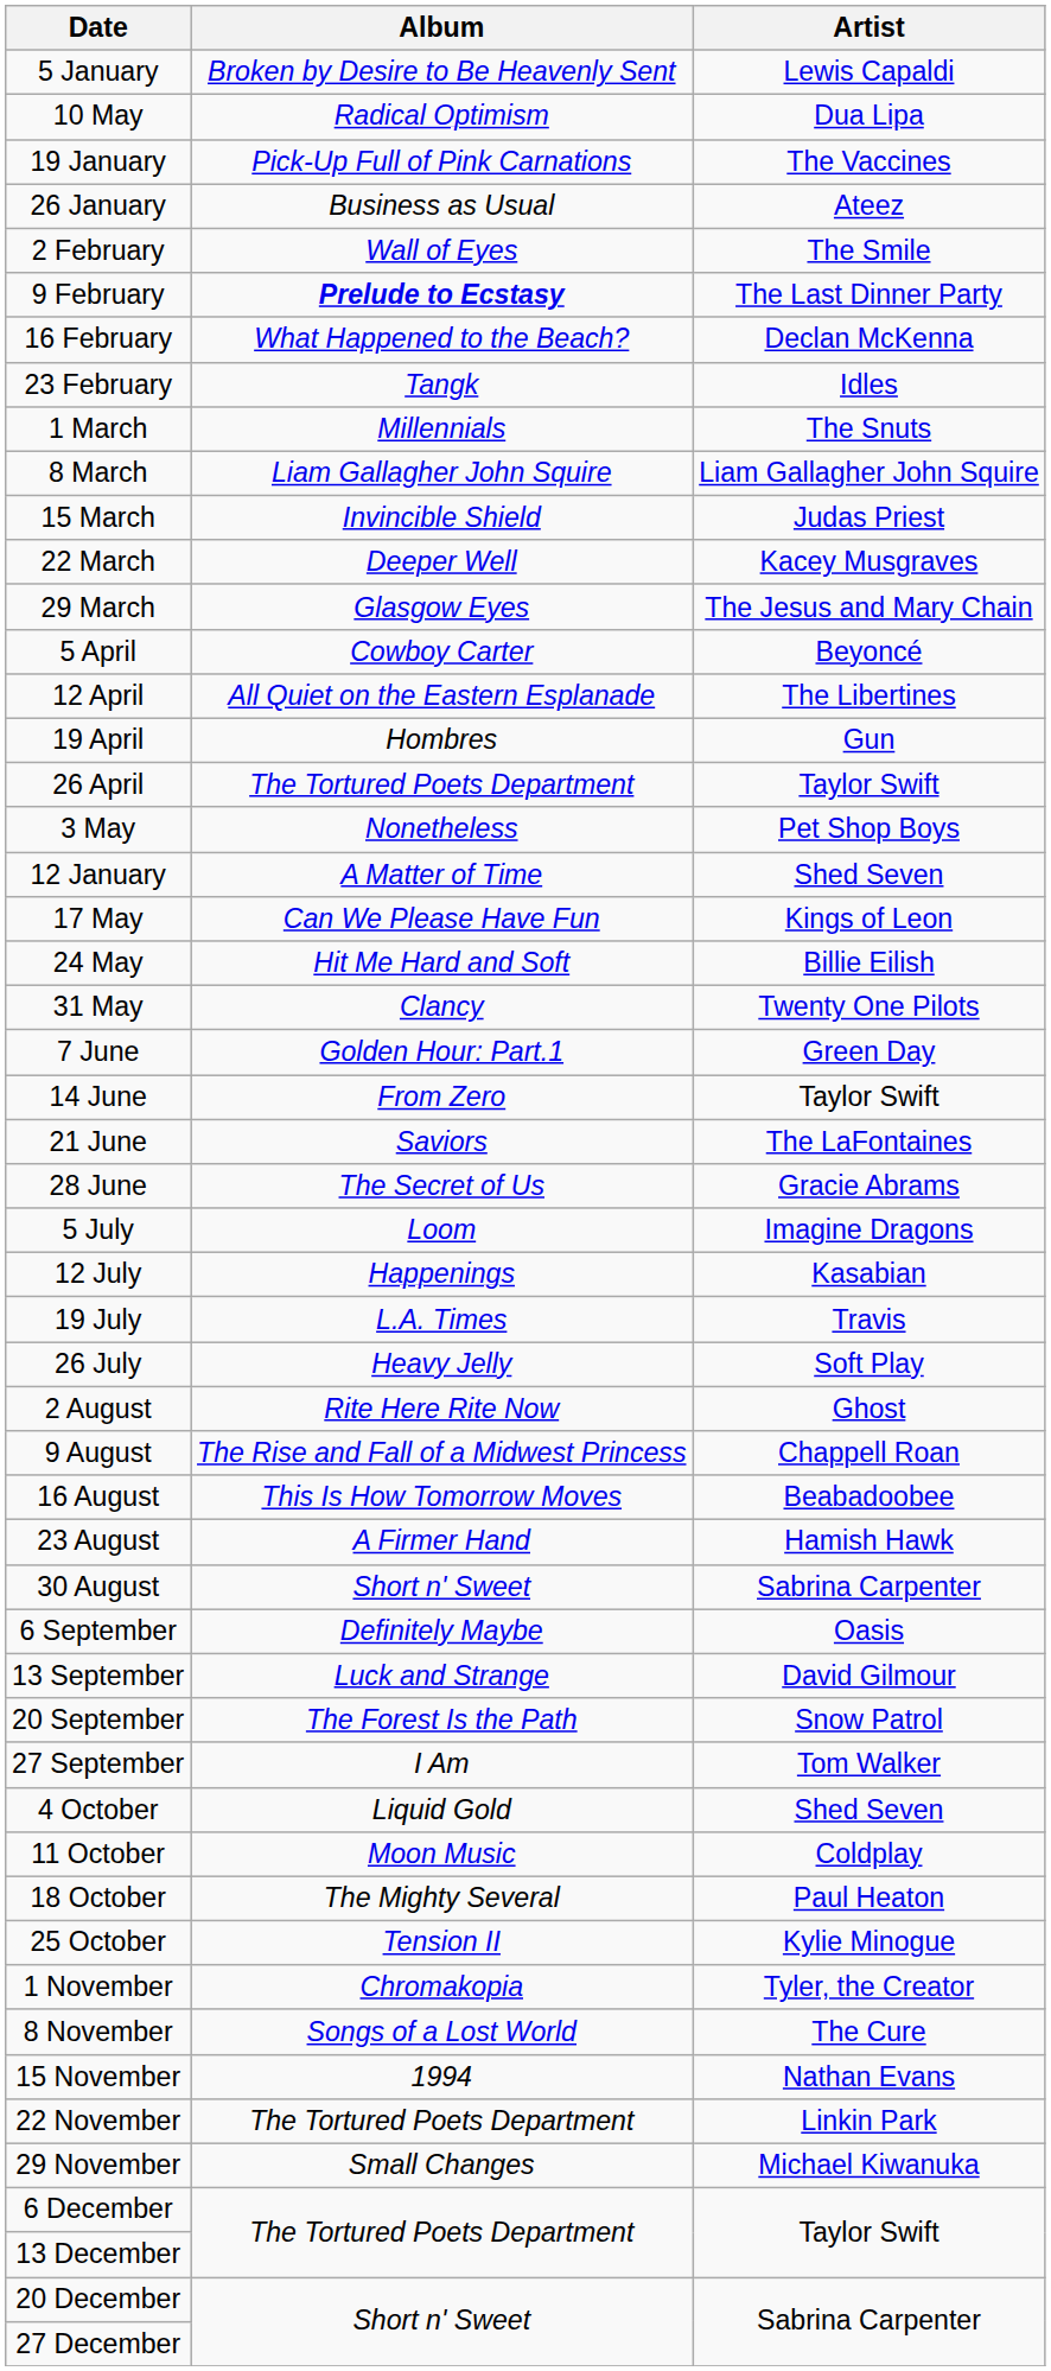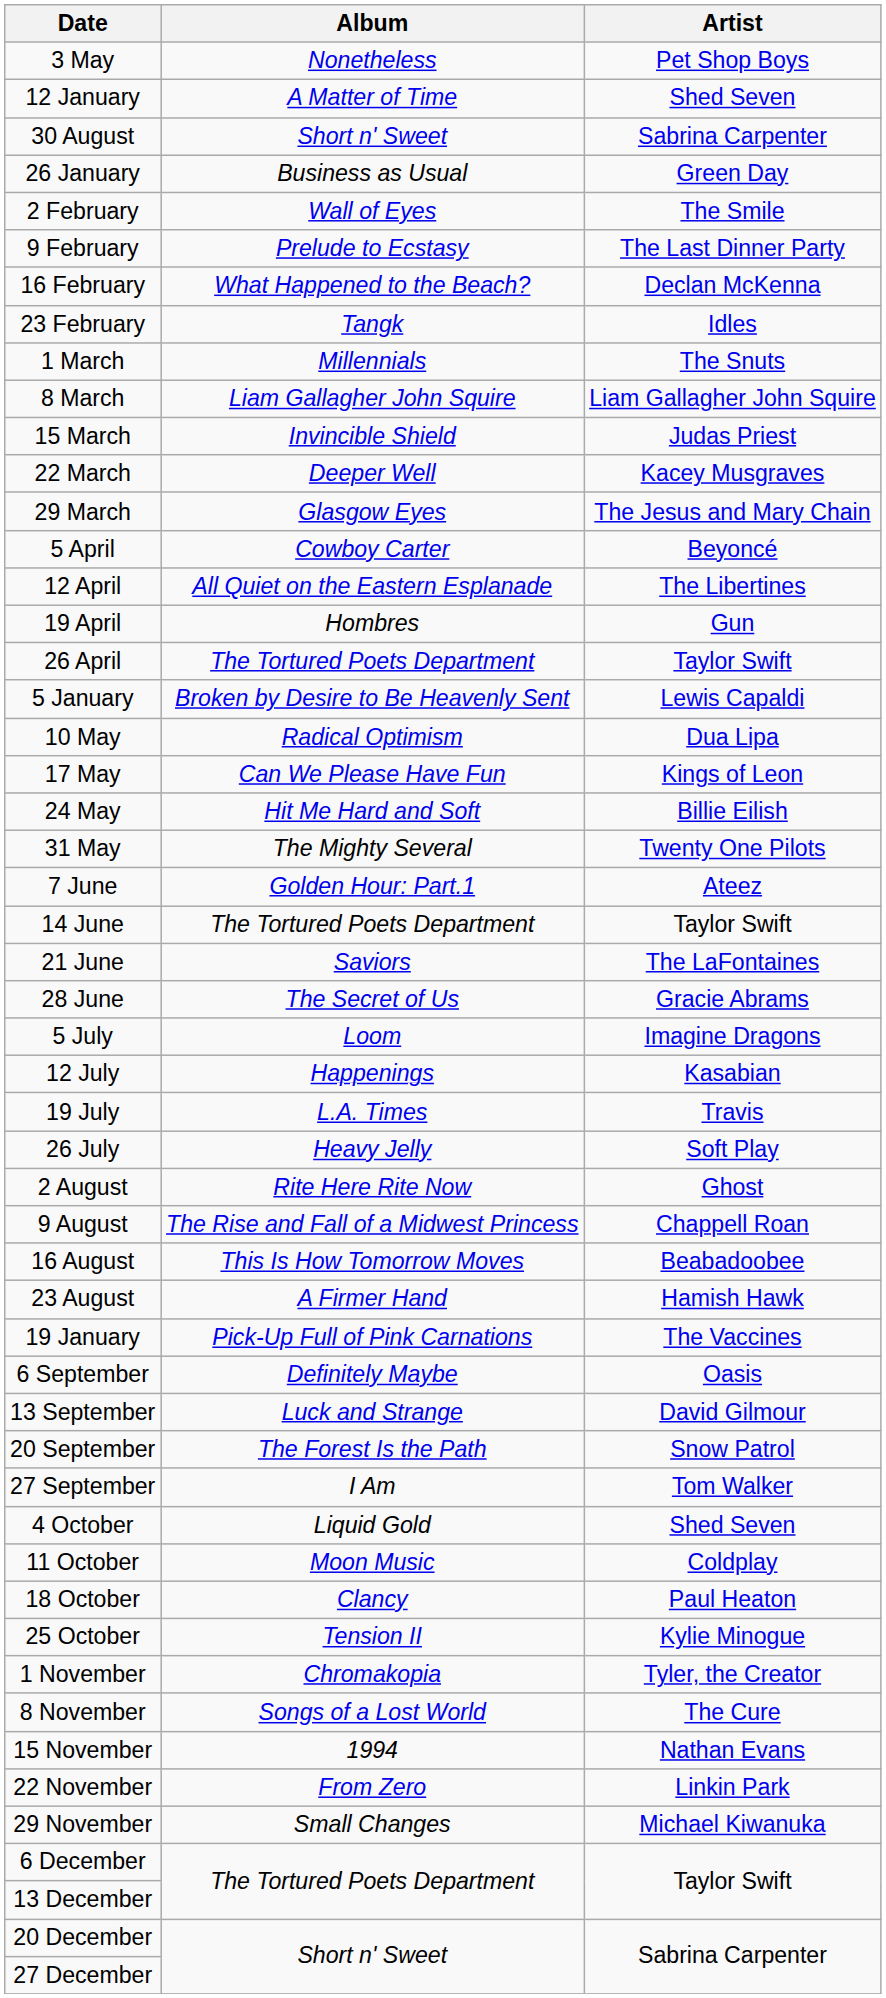 <table class="wikitable" style="font-size:97%; text-align:center;">
 <tr>
 <th>Date</th>
 <th>Album</th>
 <th>Artist</th>
 </tr>
 <tr>
-<td>5 January</td>
-<td><em><a href='#'>Broken by Desire to Be Heavenly Sent</a></em></td>
-<td><a href='#'>Lewis Capaldi</a></td>
+<td>3 May</td>
+<td><em><a href='#'>Nonetheless</a></em></td>
+<td><a href='#'>Pet Shop Boys</a></td>
 </tr>
 <tr>
-<td>10 May</td>
-<td><em><a href='#'>Radical Optimism</a></em></td>
-<td><a href='#'>Dua Lipa</a></td>
+<td>12 January</td>
+<td><em><a href='#'>A Matter of Time</a></em></td>
+<td><a href='#'>Shed Seven</a></td>
 </tr>
 <tr>
-<td>19 January</td>
-<td><em><a href='#'>Pick-Up Full of Pink Carnations</a></em></td>
-<td><a href='#'>The Vaccines</a></td>
+<td>30 August</td>
+<td><em><a href='#'>Short n' Sweet</a></em></td>
+<td><a href='#'>Sabrina Carpenter</a></td>
 </tr>
 <tr>
 <td>26 January</td>
 <td><em>Business as Usual</em></td>
-<td><a href='#'>Ateez</a></td>
+<td><a href='#'>Green Day</a></td>
 </tr>
 <tr>
 <td>2 February</td>
 <td><em><a href='#'>Wall of Eyes</a></em></td>
 <td><a href='#'>The Smile</a></td>
 </tr>
 <tr>
 <td>9 February</td>
-<td><strong><em><a href='#'>Prelude to Ecstasy</a></em></strong></td>
+<td><em><a href='#'>Prelude to Ecstasy</a></em></td>
 <td><a href='#'>The Last Dinner Party</a></td>
 </tr>
 <tr>
 <td>16 February</td>
 <td><em><a href='#'>What Happened to the Beach?</a></em></td>
 <td><a href='#'>Declan McKenna</a></td>
 </tr>
 <tr>
 <td>23 February</td>
 <td><em><a href='#'>Tangk</a></em></td>
 <td><a href='#'>Idles</a></td>
 </tr>
 <tr>
 <td>1 March</td>
 <td><em><a href='#'>Millennials</a></em></td>
 <td><a href='#'>The Snuts</a></td>
 </tr>
 <tr>
 <td>8 March</td>
 <td><em><a href='#'>Liam Gallagher John Squire</a></em></td>
 <td><a href='#'>Liam Gallagher John Squire</a></td>
 </tr>
 <tr>
 <td>15 March</td>
 <td><em><a href='#'>Invincible Shield</a></em></td>
 <td><a href='#'>Judas Priest</a></td>
 </tr>
 <tr>
 <td>22 March</td>
 <td><em><a href='#'>Deeper Well</a></em></td>
 <td><a href='#'>Kacey Musgraves</a></td>
 </tr>
 <tr>
 <td>29 March</td>
 <td><em><a href='#'>Glasgow Eyes</a></em></td>
 <td><a href='#'>The Jesus and Mary Chain</a></td>
 </tr>
 <tr>
 <td>5 April</td>
 <td><em><a href='#'>Cowboy Carter</a></em></td>
 <td><a href='#'>Beyoncé</a></td>
 </tr>
 <tr>
 <td>12 April</td>
 <td><em><a href='#'>All Quiet on the Eastern Esplanade</a></em></td>
 <td><a href='#'>The Libertines</a></td>
 </tr>
 <tr>
 <td>19 April</td>
 <td><em>Hombres</em></td>
 <td><a href='#'>Gun</a></td>
 </tr>
 <tr>
 <td>26 April</td>
 <td><em><a href='#'>The Tortured Poets Department</a></em></td>
 <td><a href='#'>Taylor Swift</a></td>
 </tr>
 <tr>
-<td>3 May</td>
-<td><em><a href='#'>Nonetheless</a></em></td>
-<td><a href='#'>Pet Shop Boys</a></td>
+<td>5 January</td>
+<td><em><a href='#'>Broken by Desire to Be Heavenly Sent</a></em></td>
+<td><a href='#'>Lewis Capaldi</a></td>
 </tr>
 <tr>
-<td>12 January</td>
-<td><em><a href='#'>A Matter of Time</a></em></td>
-<td><a href='#'>Shed Seven</a></td>
+<td>10 May</td>
+<td><em><a href='#'>Radical Optimism</a></em></td>
+<td><a href='#'>Dua Lipa</a></td>
 </tr>
 <tr>
 <td>17 May</td>
 <td><em><a href='#'>Can We Please Have Fun</a></em></td>
 <td><a href='#'>Kings of Leon</a></td>
 </tr>
 <tr>
 <td>24 May</td>
 <td><em><a href='#'>Hit Me Hard and Soft</a></em></td>
 <td><a href='#'>Billie Eilish</a></td>
 </tr>
 <tr>
 <td>31 May</td>
-<td><em><a href='#'>Clancy</a></em></td>
+<td><em>The Mighty Several</em></td>
 <td><a href='#'>Twenty One Pilots</a></td>
 </tr>
 <tr>
 <td>7 June</td>
 <td><em><a href='#'>Golden Hour: Part.1</a></em></td>
-<td><a href='#'>Green Day</a></td>
+<td><a href='#'>Ateez</a></td>
 </tr>
 <tr>
 <td>14 June</td>
-<td><em><a href='#'>From Zero</a></em></td>
+<td><em>The Tortured Poets Department</em></td>
 <td>Taylor Swift</td>
 </tr>
 <tr>
 <td>21 June</td>
 <td><em><a href='#'>Saviors</a></em></td>
 <td><a href='#'>The LaFontaines</a></td>
 </tr>
 <tr>
 <td>28 June</td>
 <td><em><a href='#'>The Secret of Us</a></em></td>
 <td><a href='#'>Gracie Abrams</a></td>
 </tr>
 <tr>
 <td>5 July</td>
 <td><em><a href='#'>Loom</a></em></td>
 <td><a href='#'>Imagine Dragons</a></td>
 </tr>
 <tr>
 <td>12 July</td>
 <td><em><a href='#'>Happenings</a></em></td>
 <td><a href='#'>Kasabian</a></td>
 </tr>
 <tr>
 <td>19 July</td>
 <td><em><a href='#'>L.A. Times</a></em></td>
 <td><a href='#'>Travis</a></td>
 </tr>
 <tr>
 <td>26 July</td>
 <td><em><a href='#'>Heavy Jelly</a></em></td>
 <td><a href='#'>Soft Play</a></td>
 </tr>
 <tr>
 <td>2 August</td>
 <td><em><a href='#'>Rite Here Rite Now</a></em></td>
 <td><a href='#'>Ghost</a></td>
 </tr>
 <tr>
 <td>9 August</td>
 <td><em><a href='#'>The Rise and Fall of a Midwest Princess</a></em></td>
 <td><a href='#'>Chappell Roan</a></td>
 </tr>
 <tr>
 <td>16 August</td>
 <td><em><a href='#'>This Is How Tomorrow Moves</a></em></td>
 <td><a href='#'>Beabadoobee</a></td>
 </tr>
 <tr>
 <td>23 August</td>
 <td><em><a href='#'>A Firmer Hand</a></em></td>
 <td><a href='#'>Hamish Hawk</a></td>
 </tr>
 <tr>
-<td>30 August</td>
-<td><em><a href='#'>Short n' Sweet</a></em></td>
-<td><a href='#'>Sabrina Carpenter</a></td>
+<td>19 January</td>
+<td><em><a href='#'>Pick-Up Full of Pink Carnations</a></em></td>
+<td><a href='#'>The Vaccines</a></td>
 </tr>
 <tr>
 <td>6 September</td>
 <td><em><a href='#'>Definitely Maybe</a></em></td>
 <td><a href='#'>Oasis</a></td>
 </tr>
 <tr>
 <td>13 September</td>
 <td><em><a href='#'>Luck and Strange</a></em></td>
 <td><a href='#'>David Gilmour</a></td>
 </tr>
 <tr>
 <td>20 September</td>
 <td><em><a href='#'>The Forest Is the Path</a></em></td>
 <td><a href='#'>Snow Patrol</a></td>
 </tr>
 <tr>
 <td>27 September</td>
 <td><em>I Am</em></td>
 <td><a href='#'>Tom Walker</a></td>
 </tr>
 <tr>
 <td>4 October</td>
 <td><em>Liquid Gold</em></td>
 <td><a href='#'>Shed Seven</a></td>
 </tr>
 <tr>
 <td>11 October</td>
 <td><em><a href='#'>Moon Music</a></em></td>
 <td><a href='#'>Coldplay</a></td>
 </tr>
 <tr>
 <td>18 October</td>
-<td><em>The Mighty Several</em></td>
+<td><em><a href='#'>Clancy</a></em></td>
 <td><a href='#'>Paul Heaton</a></td>
 </tr>
 <tr>
 <td>25 October</td>
 <td><em><a href='#'>Tension II</a></em></td>
 <td><a href='#'>Kylie Minogue</a></td>
 </tr>
 <tr>
 <td>1 November</td>
 <td><em><a href='#'>Chromakopia</a></em></td>
 <td><a href='#'>Tyler, the Creator</a></td>
 </tr>
 <tr>
 <td>8 November</td>
 <td><em><a href='#'>Songs of a Lost World</a></em></td>
 <td><a href='#'>The Cure</a></td>
 </tr>
 <tr>
 <td>15 November</td>
 <td><em>1994</em></td>
 <td><a href='#'>Nathan Evans</a></td>
 </tr>
 <tr>
 <td>22 November</td>
-<td><em>The Tortured Poets Department</em></td>
+<td><em><a href='#'>From Zero</a></em></td>
 <td><a href='#'>Linkin Park</a></td>
 </tr>
 <tr>
 <td>29 November</td>
 <td><em>Small Changes</em></td>
 <td><a href='#'>Michael Kiwanuka</a></td>
 </tr>
 <tr>
 <td>6 December</td>
 <td rowspan="2"><em>The Tortured Poets Department</em></td>
 <td rowspan="2">Taylor Swift</td>
 </tr>
 <tr>
 <td>13 December</td>
 </tr>
 <tr>
 <td>20 December</td>
 <td rowspan="2"><em>Short n' Sweet</em></td>
 <td rowspan="2">Sabrina Carpenter</td>
 </tr>
 <tr>
 <td>27 December</td>
 </tr>
 </table>
